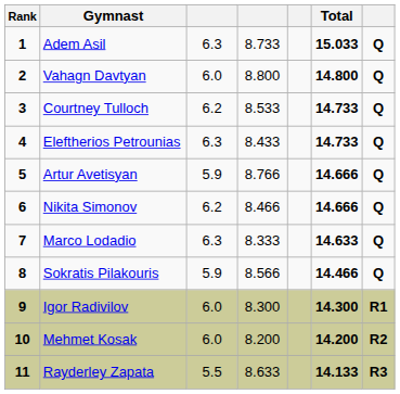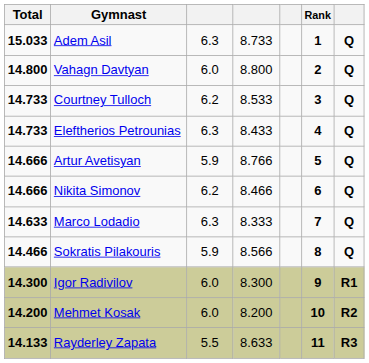 <table style="text-align:center;" class="wikitable sortable">
 <tr>
-<th scope="col" style="width:15px;"><small>Rank</small></th>
+<th scope="col" style="width:50px;">Total</th>
 <th scope="col" style="width:160px;">Gymnast</th>
 <th scope="col" style="width:50px;"><small></small></th>
 <th scope="col" style="width:50px;"><small></small></th>
 <th scope="col" style="width:20px;"><small></small></th>
-<th scope="col" style="width:50px;">Total</th>
+<th scope="col" style="width:15px;"><small>Rank</small></th>
 <th scope="col" style="width:30px;"><small></small></th>
 </tr>
 <tr>
-<td scope="row" style="text-align:center"><strong>1</strong></td>
+<td><strong>15.033</strong></td>
 <td style="height:30px; text-align:left;"> <a href='#'>Adem Asil</a></td>
 <td>6.3</td>
 <td>8.733</td>
 <td></td>
-<td><strong>15.033</strong></td>
+<td scope="row" style="text-align:center"><strong>1</strong></td>
 <td><strong>Q</strong></td>
 </tr>
 <tr>
-<td scope="row" style="text-align:center"><strong>2</strong></td>
+<td><strong>14.800</strong></td>
 <td style="height:30px; text-align:left;"> <a href='#'>Vahagn Davtyan</a></td>
 <td>6.0</td>
 <td>8.800</td>
 <td></td>
-<td><strong>14.800</strong></td>
+<td scope="row" style="text-align:center"><strong>2</strong></td>
 <td><strong>Q</strong></td>
 </tr>
 <tr>
-<td scope="row" style="text-align:center"><strong>3</strong></td>
+<td><strong>14.733</strong></td>
 <td style="height:30px; text-align:left;"> <a href='#'>Courtney Tulloch</a></td>
 <td>6.2</td>
 <td>8.533</td>
 <td></td>
-<td><strong>14.733</strong></td>
+<td scope="row" style="text-align:center"><strong>3</strong></td>
 <td><strong>Q</strong></td>
 </tr>
 <tr>
-<td scope="row" style="text-align:center"><strong>4</strong></td>
+<td><strong>14.733</strong></td>
 <td style="height:30px; text-align:left;"> <a href='#'>Eleftherios Petrounias</a></td>
 <td>6.3</td>
 <td>8.433</td>
 <td></td>
-<td><strong>14.733</strong></td>
+<td scope="row" style="text-align:center"><strong>4</strong></td>
 <td><strong>Q</strong></td>
 </tr>
 <tr>
-<td scope="row" style="text-align:center"><strong>5</strong></td>
+<td><strong>14.666</strong></td>
 <td style="height:30px; text-align:left;"> <a href='#'>Artur Avetisyan</a></td>
 <td>5.9</td>
 <td>8.766</td>
 <td></td>
-<td><strong>14.666</strong></td>
+<td scope="row" style="text-align:center"><strong>5</strong></td>
 <td><strong>Q</strong></td>
 </tr>
 <tr>
-<td scope="row" style="text-align:center"><strong>6</strong></td>
+<td><strong>14.666</strong></td>
 <td style="height:30px; text-align:left;"> <a href='#'>Nikita Simonov</a></td>
 <td>6.2</td>
 <td>8.466</td>
 <td></td>
-<td><strong>14.666</strong></td>
+<td scope="row" style="text-align:center"><strong>6</strong></td>
 <td><strong>Q</strong></td>
 </tr>
 <tr>
-<td scope="row" style="text-align:center"><strong>7</strong></td>
+<td><strong>14.633</strong></td>
 <td style="height:30px; text-align:left;"> <a href='#'>Marco Lodadio</a></td>
 <td>6.3</td>
 <td>8.333</td>
 <td></td>
-<td><strong>14.633</strong></td>
+<td scope="row" style="text-align:center"><strong>7</strong></td>
 <td><strong>Q</strong></td>
 </tr>
 <tr>
-<td scope="row" style="text-align:center"><strong>8</strong></td>
+<td><strong>14.466</strong></td>
 <td style="height:30px; text-align:left;"> <a href='#'>Sokratis Pilakouris</a></td>
 <td>5.9</td>
 <td>8.566</td>
 <td></td>
-<td><strong>14.466</strong></td>
+<td scope="row" style="text-align:center"><strong>8</strong></td>
 <td><strong>Q</strong></td>
 </tr>
 <tr style="background:#cccc99;">
-<td scope="row" style="text-align:center"><strong>9</strong></td>
+<td><strong>14.300</strong></td>
 <td style="height:30px; text-align:left;"> <a href='#'>Igor Radivilov</a></td>
 <td>6.0</td>
 <td>8.300</td>
 <td></td>
-<td><strong>14.300</strong></td>
+<td scope="row" style="text-align:center"><strong>9</strong></td>
 <td><strong>R1</strong></td>
 </tr>
 <tr style="background:#cccc99;">
-<td scope="row" style="text-align:center"><strong>10</strong></td>
+<td><strong>14.200</strong></td>
 <td style="height:30px; text-align:left;"> <a href='#'>Mehmet Kosak</a></td>
 <td>6.0</td>
 <td>8.200</td>
 <td></td>
-<td><strong>14.200</strong></td>
+<td scope="row" style="text-align:center"><strong>10</strong></td>
 <td><strong>R2</strong></td>
 </tr>
 <tr style="background:#cccc99;">
-<td scope="row" style="text-align:center"><strong>11</strong></td>
+<td><strong>14.133</strong></td>
 <td style="height:30px; text-align:left;"> <a href='#'>Rayderley Zapata</a></td>
 <td>5.5</td>
 <td>8.633</td>
 <td></td>
-<td><strong>14.133</strong></td>
+<td scope="row" style="text-align:center"><strong>11</strong></td>
 <td><strong>R3</strong></td>
 </tr>
 </table>
